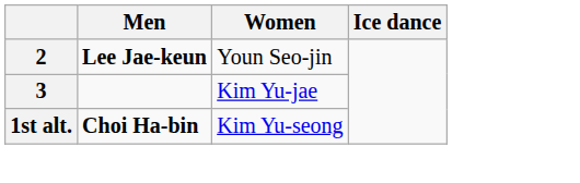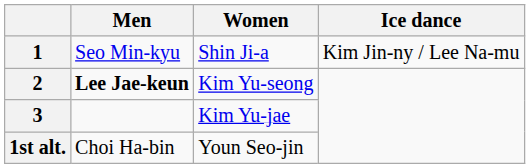 <table class="wikitable">
 <tr>
 <th></th>
 <th>Men</th>
 <th>Women</th>
 <th>Ice dance</th>
 </tr>
 <tr>
+<th>1</th>
+<td><a href='#'>Seo Min-kyu</a></td>
+<td><a href='#'>Shin Ji-a</a></td>
+<td>Kim Jin-ny / Lee Na-mu</td>
+</tr>
+<tr>
 <th>2</th>
 <td><strong>Lee Jae-keun</strong></td>
-<td>Youn Seo-jin</td>
+<td><a href='#'>Kim Yu-seong</a></td>
 <td rowspan=3></td>
 </tr>
 <tr>
 <th>3</th>
 <td></td>
 <td><a href='#'>Kim Yu-jae</a></td>
 </tr>
 <tr>
 <th>1st alt.</th>
-<td><strong>Choi Ha-bin</strong></td>
-<td><a href='#'>Kim Yu-seong</a></td>
+<td>Choi Ha-bin</td>
+<td>Youn Seo-jin</td>
 </tr>
 </table>
